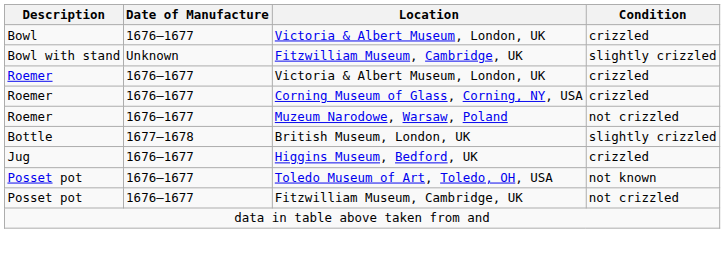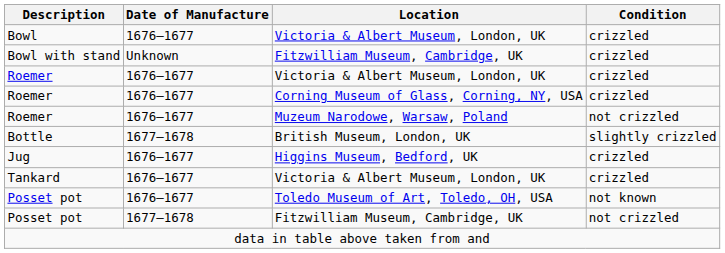 <table Class="wikitable">
 <tr>
 <th>Description</th>
 <th>Date of Manufacture</th>
 <th>Location</th>
 <th>Condition</th>
 </tr>
 <tr>
 <td>Bowl</td>
 <td>1676–1677</td>
 <td><a href='#'>Victoria & Albert Museum</a>, London, UK</td>
 <td>crizzled</td>
 </tr>
 <tr>
 <td>Bowl with stand</td>
 <td>Unknown</td>
 <td><a href='#'>Fitzwilliam Museum</a>, <a href='#'>Cambridge</a>, UK</td>
-<td>slightly crizzled</td>
+<td>crizzled</td>
 </tr>
 <tr>
 <td><a href='#'>Roemer</a></td>
 <td>1676–1677</td>
 <td>Victoria & Albert Museum, London, UK</td>
 <td>crizzled</td>
 </tr>
 <tr>
 <td>Roemer</td>
 <td>1676–1677</td>
 <td><a href='#'>Corning Museum of Glass</a>, <a href='#'>Corning, NY</a>, USA</td>
 <td>crizzled</td>
 </tr>
 <tr>
 <td>Roemer</td>
 <td>1676–1677</td>
 <td><a href='#'>Muzeum Narodowe</a>, <a href='#'>Warsaw</a>, <a href='#'>Poland</a></td>
 <td>not crizzled</td>
 </tr>
 <tr>
 <td>Bottle</td>
 <td>1677–1678</td>
 <td>British Museum, London, UK</td>
 <td>slightly crizzled</td>
 </tr>
 <tr>
 <td>Jug</td>
 <td>1676–1677</td>
 <td><a href='#'>Higgins Museum</a>, <a href='#'>Bedford</a>, UK</td>
 <td>crizzled</td>
 </tr>
 <tr>
+<td>Tankard</td>
+<td>1676–1677</td>
+<td>Victoria & Albert Museum, London, UK</td>
+<td>crizzled</td>
+</tr>
+<tr>
 <td><a href='#'>Posset</a> pot</td>
 <td>1676–1677</td>
 <td><a href='#'>Toledo Museum of Art</a>, <a href='#'>Toledo, OH</a>, USA</td>
 <td>not known</td>
 </tr>
 <tr>
 <td>Posset pot</td>
-<td>1676–1677</td>
+<td>1677–1678</td>
 <td>Fitzwilliam Museum, Cambridge, UK</td>
 <td>not crizzled</td>
 </tr>
 <tr>
 <td colspan="4" align="center">data in table above taken from and</td>
 </tr>
 </table>
